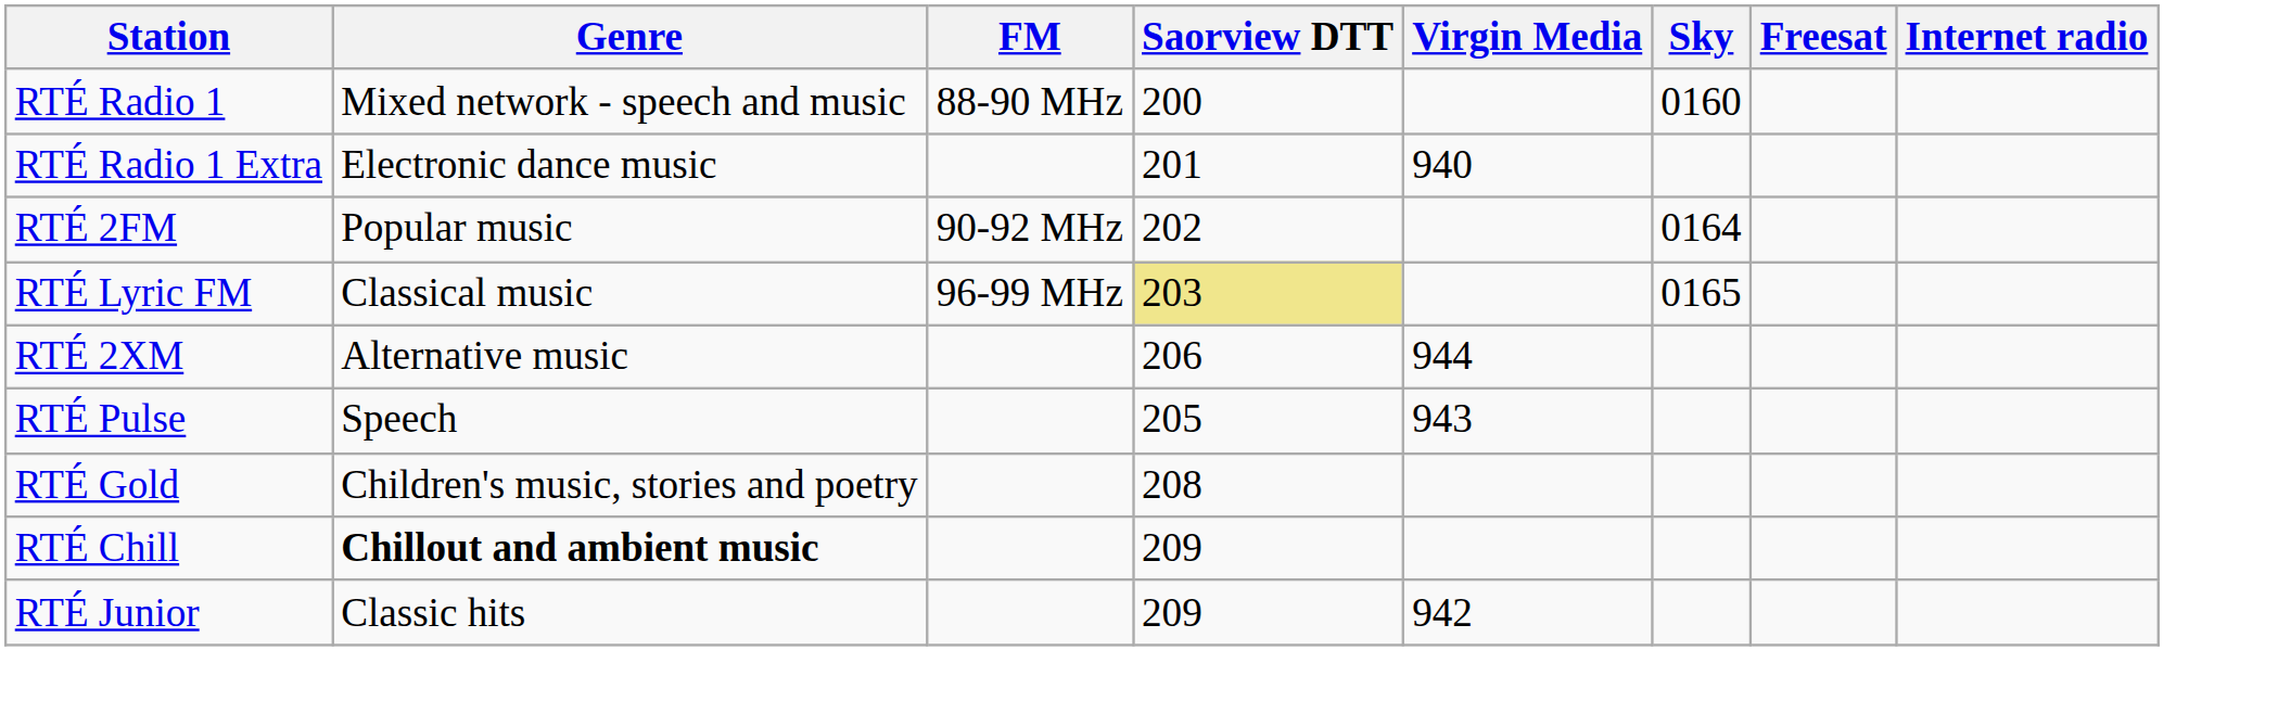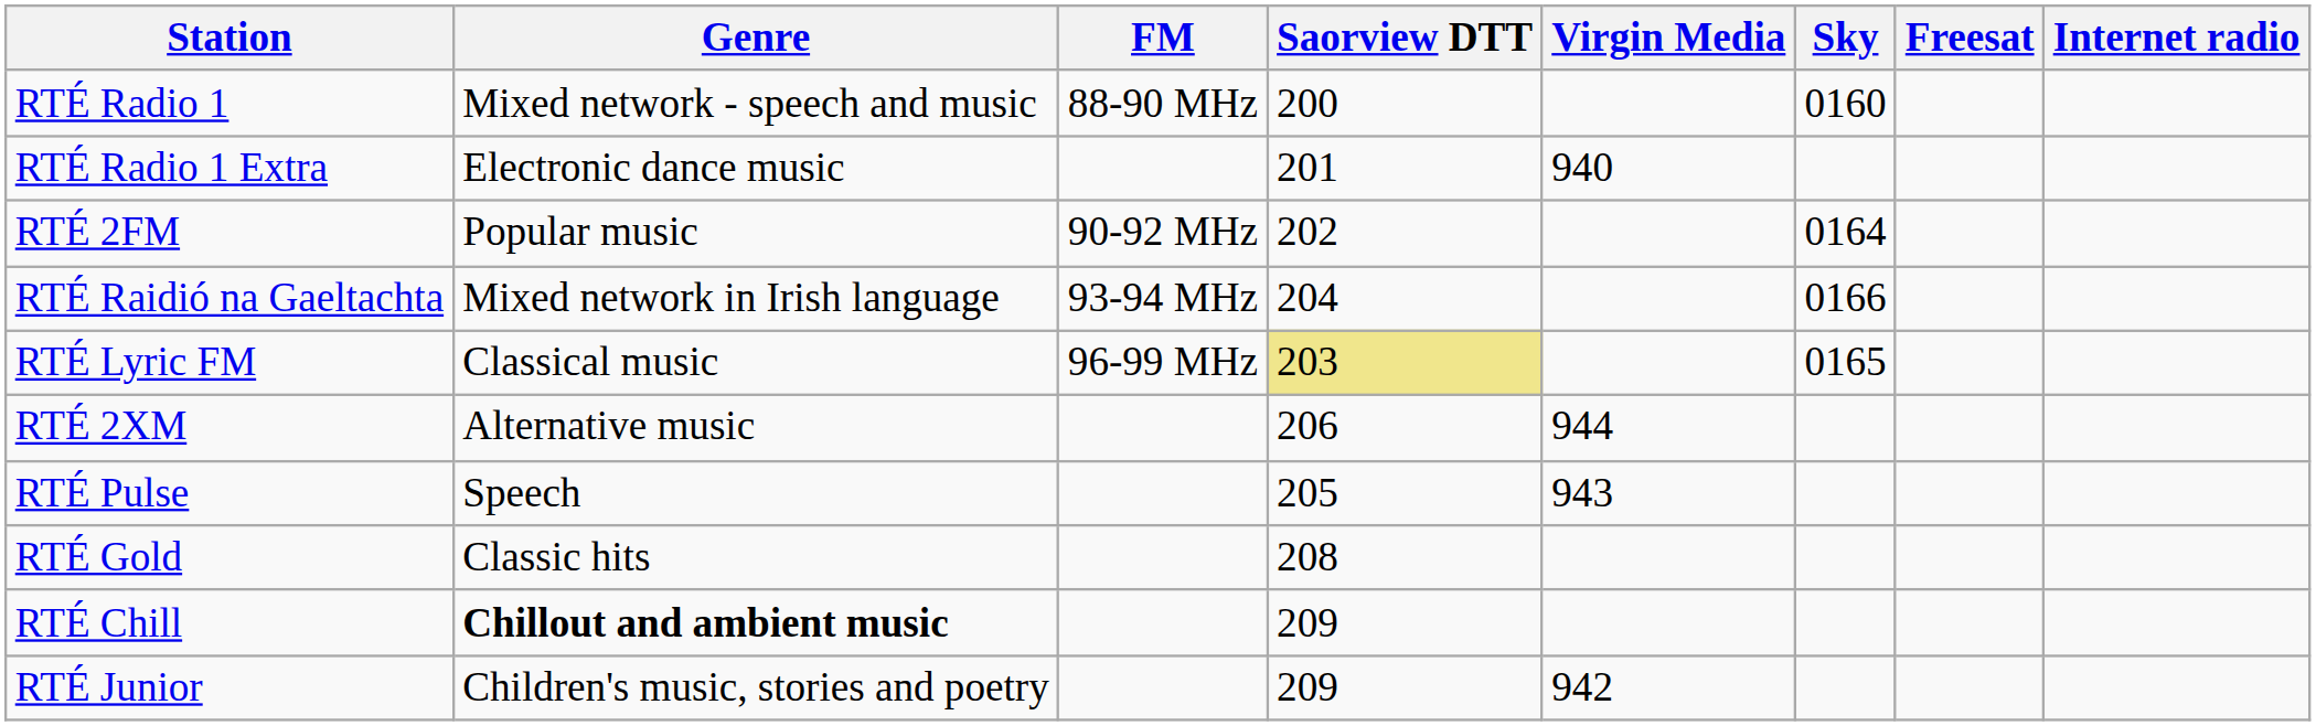 <table class="wikitable sortable">
 <tr>
 <th><a href='#'>Station</a></th>
 <th><a href='#'>Genre</a></th>
 <th><a href='#'>FM</a></th>
 <th><a href='#'>Saorview</a> DTT</th>
 <th><a href='#'>Virgin Media</a></th>
 <th><a href='#'>Sky</a></th>
 <th><a href='#'>Freesat</a></th>
 <th><a href='#'>Internet radio</a></th>
 </tr>
 <tr>
 <td><a href='#'>RTÉ Radio 1</a></td>
 <td>Mixed network - speech and music</td>
 <td>88-90 MHz</td>
 <td>200</td>
 <td></td>
 <td>0160</td>
 <td></td>
 <td></td>
 </tr>
 <tr>
 <td><a href='#'>RTÉ Radio 1 Extra</a></td>
 <td>Electronic dance music</td>
 <td></td>
 <td>201</td>
 <td>940</td>
 <td></td>
 <td></td>
 <td></td>
 </tr>
 <tr>
 <td><a href='#'>RTÉ 2FM</a></td>
 <td>Popular music</td>
 <td>90-92 MHz</td>
 <td>202</td>
 <td></td>
 <td>0164</td>
 <td></td>
 <td></td>
 </tr>
 <tr>
+<td><a href='#'>RTÉ Raidió na Gaeltachta</a></td>
+<td>Mixed network in Irish language</td>
+<td>93-94 MHz</td>
+<td>204</td>
+<td></td>
+<td>0166</td>
+<td></td>
+<td></td>
+</tr>
+<tr>
 <td><a href='#'>RTÉ Lyric FM</a></td>
 <td>Classical music</td>
 <td>96-99 MHz</td>
 <td style="background: khaki;">203</td>
 <td></td>
 <td>0165</td>
 <td></td>
 <td></td>
 </tr>
 <tr>
 <td><a href='#'>RTÉ 2XM</a></td>
 <td>Alternative music</td>
 <td></td>
 <td>206</td>
 <td>944</td>
 <td></td>
 <td></td>
 <td></td>
 </tr>
 <tr>
 <td><a href='#'>RTÉ Pulse</a></td>
 <td>Speech</td>
 <td></td>
 <td>205</td>
 <td>943</td>
 <td></td>
 <td></td>
 <td></td>
 </tr>
 <tr>
 <td><a href='#'>RTÉ Gold</a></td>
-<td>Children's music, stories and poetry</td>
+<td>Classic hits</td>
 <td></td>
 <td>208</td>
 <td></td>
 <td></td>
 <td></td>
 <td></td>
 </tr>
 <tr>
 <td><a href='#'>RTÉ Chill</a></td>
 <td><strong>Chillout and ambient music</strong></td>
 <td></td>
 <td>209</td>
 <td></td>
 <td></td>
 <td></td>
 <td></td>
 </tr>
 <tr>
 <td><a href='#'>RTÉ Junior</a></td>
-<td>Classic hits</td>
+<td>Children's music, stories and poetry</td>
 <td></td>
 <td>209</td>
 <td>942</td>
 <td></td>
 <td></td>
 <td></td>
 </tr>
 </table>
